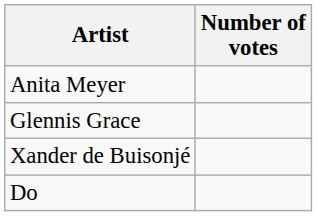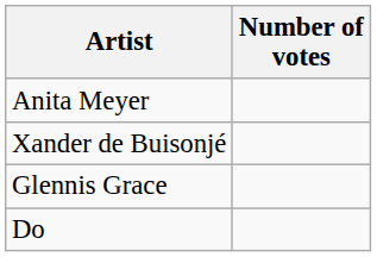 <table class="wikitable">
 <tr>
 <th>Artist</th>
 <th>Number of<br>votes</th>
 </tr>
 <tr>
 <td>Anita Meyer</td>
 <td></td>
 </tr>
 <tr>
-<td>Glennis Grace</td>
+<td>Xander de Buisonjé</td>
 <td></td>
 </tr>
 <tr>
-<td>Xander de Buisonjé</td>
+<td>Glennis Grace</td>
 <td></td>
 </tr>
 <tr>
 <td>Do</td>
 <td></td>
 </tr>
 </table>
